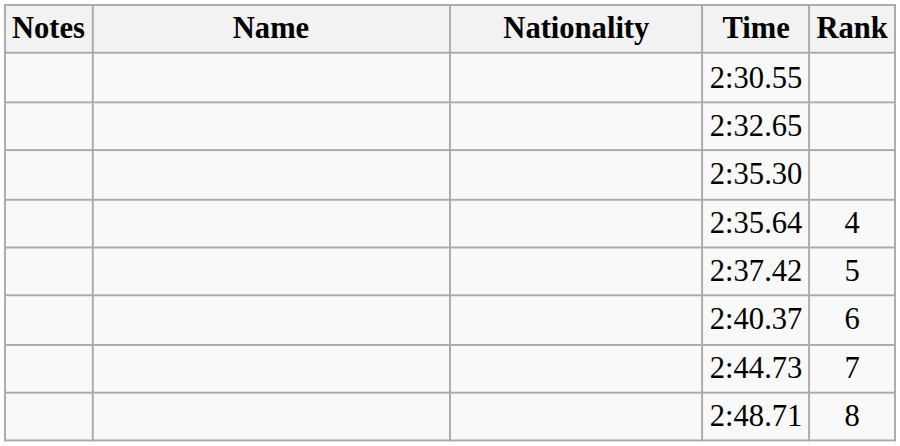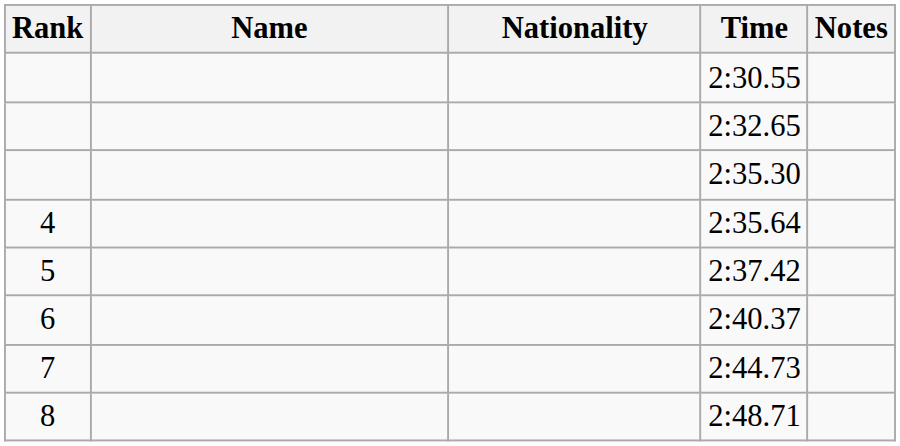 <table class="wikitable sortable" style="text-align:center">
 <tr>
-<th>Notes</th>
+<th>Rank</th>
 <th style="width:180px">Name</th>
 <th style="width:125px">Nationality</th>
 <th>Time</th>
-<th>Rank</th>
+<th>Notes</th>
 </tr>
 <tr>
 <td></td>
 <td style="text-align:left;"></td>
 <td style="text-align:left;"></td>
 <td>2:30.55</td>
 <td></td>
 </tr>
 <tr>
 <td></td>
 <td style="text-align:left;"></td>
 <td style="text-align:left;"></td>
 <td>2:32.65</td>
 <td></td>
 </tr>
 <tr>
 <td></td>
 <td style="text-align:left;"></td>
 <td style="text-align:left;"></td>
 <td>2:35.30</td>
 <td></td>
 </tr>
 <tr>
-<td></td>
+<td>4</td>
 <td style="text-align:left;"></td>
 <td style="text-align:left;"></td>
 <td>2:35.64</td>
-<td>4</td>
+<td></td>
 </tr>
 <tr>
-<td></td>
+<td>5</td>
 <td style="text-align:left;"></td>
 <td style="text-align:left;"></td>
 <td>2:37.42</td>
-<td>5</td>
+<td></td>
 </tr>
 <tr>
-<td></td>
+<td>6</td>
 <td style="text-align:left;"></td>
 <td style="text-align:left;"></td>
 <td>2:40.37</td>
-<td>6</td>
+<td></td>
 </tr>
 <tr>
-<td></td>
+<td>7</td>
 <td style="text-align:left;"></td>
 <td style="text-align:left;"></td>
 <td>2:44.73</td>
-<td>7</td>
+<td></td>
 </tr>
 <tr>
-<td></td>
+<td>8</td>
 <td style="text-align:left;"></td>
 <td style="text-align:left;"></td>
 <td>2:48.71</td>
-<td>8</td>
+<td></td>
 </tr>
 </table>
